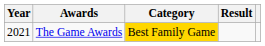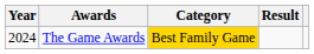 <table class="wikitable sortable">
 <tr>
 <th>Year</th>
 <th>Awards</th>
 <th>Category</th>
 <th>Result</th>
 <th></th>
 </tr>
 <tr>
-<td>2021</td>
+<td>2024</td>
 <td><a href='#'>The Game Awards</a></td>
 <td style="background: gold;">Best Family Game</td>
 <td></td>
 <td></td>
 </tr>
 </table>
